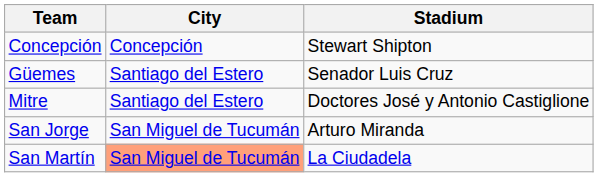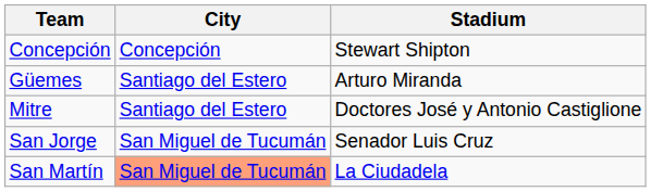 <table class="wikitable sortable">
 <tr>
 <th>Team</th>
 <th>City</th>
 <th>Stadium</th>
 </tr>
 <tr>
 <td> <a href='#'>Concepción</a></td>
 <td><a href='#'>Concepción</a></td>
 <td>Stewart Shipton</td>
 </tr>
 <tr>
 <td> <a href='#'>Güemes</a></td>
 <td><a href='#'>Santiago del Estero</a></td>
-<td>Senador Luis Cruz</td>
+<td>Arturo Miranda</td>
 </tr>
 <tr>
 <td> <a href='#'>Mitre</a></td>
 <td><a href='#'>Santiago del Estero</a></td>
 <td>Doctores José y Antonio Castiglione</td>
 </tr>
 <tr>
 <td> <a href='#'>San Jorge</a></td>
 <td><a href='#'>San Miguel de Tucumán</a></td>
-<td>Arturo Miranda</td>
+<td>Senador Luis Cruz</td>
 </tr>
 <tr>
 <td> <a href='#'>San Martín</a></td>
 <td style="background: lightsalmon;"><a href='#'>San Miguel de Tucumán</a></td>
 <td><a href='#'>La Ciudadela</a></td>
 </tr>
 </table>
